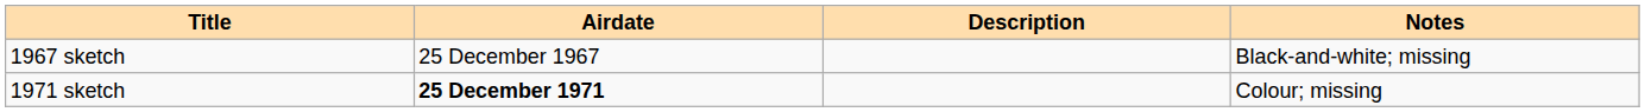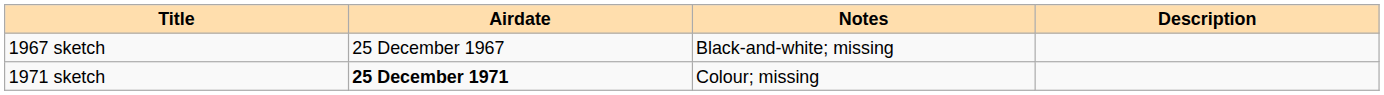 <table class="wikitable" border=1 style="font-size: 94%">
 <tr>
 <th style="background:#ffdead" width=15%>Title</th>
 <th style="background:#ffdead" width=15%>Airdate</th>
+<th style="background:#ffdead" width=15%>Notes</th>
 <th style="background:#ffdead" width=15%>Description</th>
-<th style="background:#ffdead" width=15%>Notes</th>
 </tr>
 <tr>
 <td>1967 sketch</td>
 <td>25 December 1967</td>
+<td>Black-and-white; missing</td>
 <td></td>
-<td>Black-and-white; missing</td>
 </tr>
 <tr>
 <td>1971 sketch</td>
 <td><strong>25 December 1971</strong></td>
+<td>Colour; missing</td>
 <td></td>
-<td>Colour; missing</td>
 </tr>
 </table>
